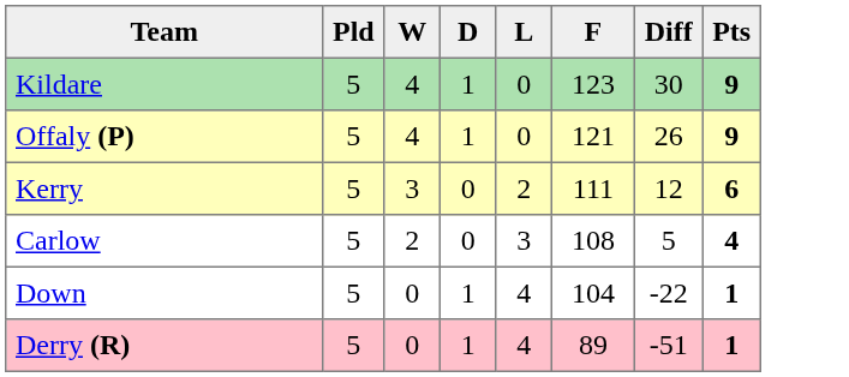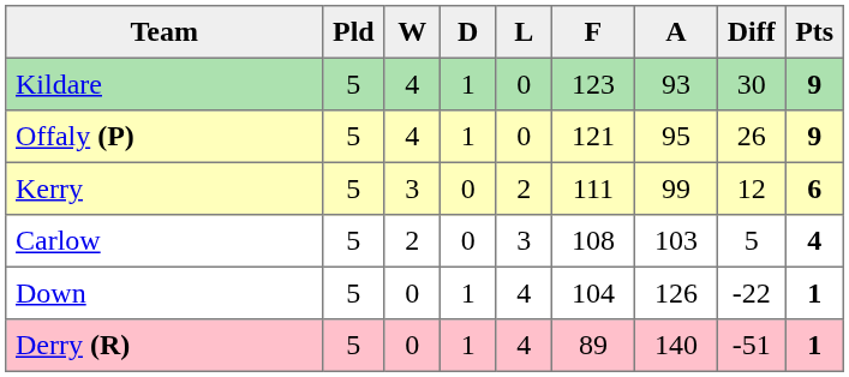 <table style=border-collapse:collapse border=1 cellspacing=0 cellpadding=5>
 <tr align=center bgcolor=#efefef>
 <th width=165>Team</th>
 <th width=20>Pld</th>
 <th width=20>W</th>
 <th width=20>D</th>
 <th width=20>L</th>
 <th width=35>F</th>
+<th width=35>A</th>
 <th width=20>Diff</th>
 <th width=20>Pts</th>
 </tr>
 <tr align=center style="background:#ACE1AF;">
 <td style="text-align:left;"> <a href='#'>Kildare</a></td>
 <td>5</td>
 <td>4</td>
 <td>1</td>
 <td>0</td>
 <td>123</td>
+<td>93</td>
 <td>30</td>
 <td><strong>9</strong></td>
 </tr>
 <tr align=center style="background:#FFFFBB;">
 <td style="text-align:left;"> <a href='#'>Offaly</a> <strong>(P)</strong></td>
 <td>5</td>
 <td>4</td>
 <td>1</td>
 <td>0</td>
 <td>121</td>
+<td>95</td>
 <td>26</td>
 <td><strong>9</strong></td>
 </tr>
 <tr align=center style="background:#FFFFBB;">
 <td style="text-align:left;"> <a href='#'>Kerry</a></td>
 <td>5</td>
 <td>3</td>
 <td>0</td>
 <td>2</td>
 <td>111</td>
+<td>99</td>
 <td>12</td>
 <td><strong>6</strong></td>
 </tr>
 <tr align=center>
 <td style="text-align:left;"> <a href='#'>Carlow</a></td>
 <td>5</td>
 <td>2</td>
 <td>0</td>
 <td>3</td>
 <td>108</td>
+<td>103</td>
 <td>5</td>
 <td><strong>4</strong></td>
 </tr>
 <tr align=center>
 <td style="text-align:left;"> <a href='#'>Down</a></td>
 <td>5</td>
 <td>0</td>
 <td>1</td>
 <td>4</td>
 <td>104</td>
+<td>126</td>
 <td>-22</td>
 <td><strong>1</strong></td>
 </tr>
 <tr align=center style="background:#FFC0CB;">
 <td style="text-align:left;"> <a href='#'>Derry</a> <strong>(R)</strong></td>
 <td>5</td>
 <td>0</td>
 <td>1</td>
 <td>4</td>
 <td>89</td>
+<td>140</td>
 <td>-51</td>
 <td><strong>1</strong></td>
 </tr>
 </table>
